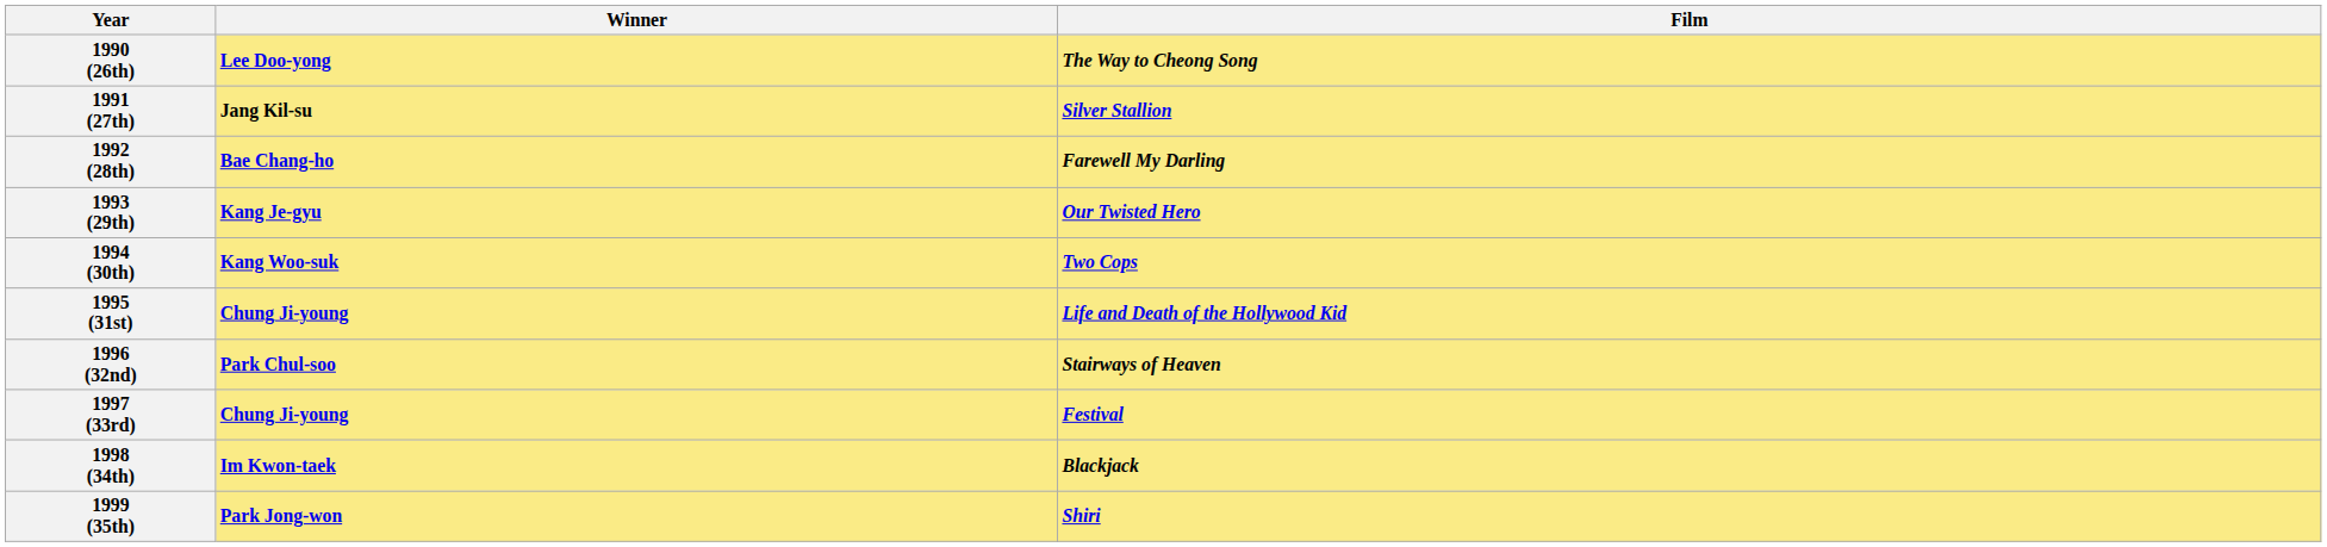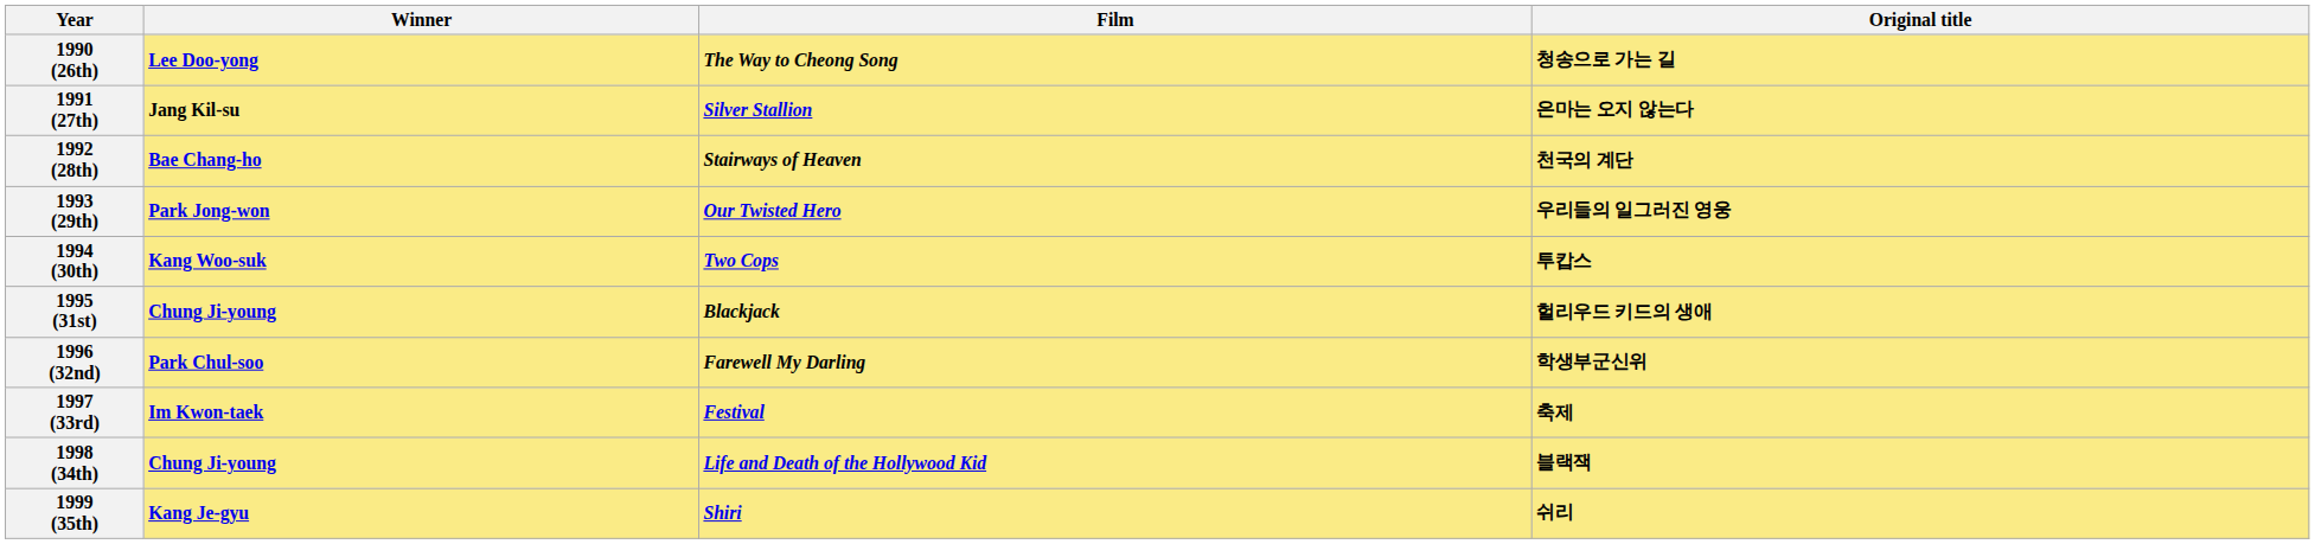 <table class="wikitable" style="width:100%;" cellpadding="6">
 <tr>
 <th style="width:5%;">Year</th>
 <th style="width:20%;">Winner</th>
 <th style="width:30%;">Film</th>
+<th style="width:28%;">Original title</th>
 </tr>
 <tr>
 <th>1990<br>(26th)</th>
 <td style="background:#FAEB86;"><strong><a href='#'>Lee Doo-yong</a> </strong></td>
 <td style="background:#FAEB86;"><strong><em>The Way to Cheong Song</em></strong></td>
+<td style="background:#FAEB86;"><strong>청송으로 가는 길</strong></td>
 </tr>
 <tr>
 <th>1991<br>(27th)</th>
 <td style="background:#FAEB86;"><strong>Jang Kil-su </strong></td>
 <td style="background:#FAEB86;"><a href='#'><strong><em>Silver Stallion</em></strong></a></td>
+<td style="background:#FAEB86;"><strong>은마는 오지 않는다</strong></td>
 </tr>
 <tr>
 <th>1992<br>(28th)</th>
 <td style="background:#FAEB86;"><strong><a href='#'>Bae Chang-ho</a> </strong></td>
-<td style="background:#FAEB86;"><strong><em>Farewell My Darling</em></strong></td>
+<td style="background:#FAEB86;"><strong><em>Stairways of Heaven</em></strong></td>
+<td style="background:#FAEB86;"><strong>천국의 계단</strong></td>
 </tr>
 <tr>
 <th>1993<br>(29th)</th>
-<td style="background:#FAEB86;"><strong><a href='#'>Kang Je-gyu</a> </strong></td>
+<td style="background:#FAEB86;"><strong><a href='#'>Park Jong-won</a> </strong></td>
 <td style="background:#FAEB86;"><a href='#'><strong><em>Our Twisted Hero</em></strong></a></td>
+<td style="background:#FAEB86;"><strong>우리들의 일그러진 영웅</strong></td>
 </tr>
 <tr>
 <th>1994<br>(30th)</th>
 <td style="background:#FAEB86;"><strong><a href='#'>Kang Woo-suk</a> </strong></td>
 <td style="background:#FAEB86;"><strong><em><a href='#'>Two Cops</a></em></strong></td>
+<td style="background:#FAEB86;"><strong>투캅스</strong></td>
 </tr>
 <tr>
 <th>1995<br>(31st)</th>
 <td style="background:#FAEB86;"><strong><a href='#'>Chung Ji-young</a> </strong></td>
-<td style="background:#FAEB86;"><strong><em><a href='#'>Life and Death of the Hollywood Kid</a></em></strong></td>
+<td style="background:#FAEB86;"><strong><em>Blackjack</em></strong></td>
+<td style="background:#FAEB86;"><strong>헐리우드 키드의 생애</strong></td>
 </tr>
 <tr>
 <th>1996<br>(32nd)</th>
 <td style="background:#FAEB86;"><strong><a href='#'>Park Chul-soo</a> </strong></td>
-<td style="background:#FAEB86;"><strong><em>Stairways of Heaven</em></strong></td>
+<td style="background:#FAEB86;"><strong><em>Farewell My Darling</em></strong></td>
+<td style="background:#FAEB86;"><strong>학생부군신위</strong></td>
 </tr>
 <tr>
 <th>1997<br>(33rd)</th>
-<td style="background:#FAEB86;"><strong><a href='#'>Chung Ji-young</a> </strong></td>
+<td style="background:#FAEB86;"><strong><a href='#'>Im Kwon-taek</a> </strong></td>
 <td style="background:#FAEB86;"><a href='#'><strong><em>Festival</em></strong></a></td>
+<td style="background:#FAEB86;"><strong>축제</strong></td>
 </tr>
 <tr>
 <th>1998<br>(34th)</th>
-<td style="background:#FAEB86;"><strong><a href='#'>Im Kwon-taek</a> </strong></td>
-<td style="background:#FAEB86;"><strong><em>Blackjack</em></strong></td>
+<td style="background:#FAEB86;"><strong><a href='#'>Chung Ji-young</a> </strong></td>
+<td style="background:#FAEB86;"><strong><em><a href='#'>Life and Death of the Hollywood Kid</a></em></strong></td>
+<td style="background:#FAEB86;"><strong>블랙잭</strong></td>
 </tr>
 <tr>
 <th>1999<br>(35th)</th>
-<td style="background:#FAEB86;"><strong><a href='#'>Park Jong-won</a> </strong></td>
+<td style="background:#FAEB86;"><strong><a href='#'>Kang Je-gyu</a> </strong></td>
 <td style="background:#FAEB86;"><a href='#'><strong><em>Shiri</em></strong></a></td>
+<td style="background:#FAEB86;"><strong>쉬리</strong></td>
 </tr>
 </table>
